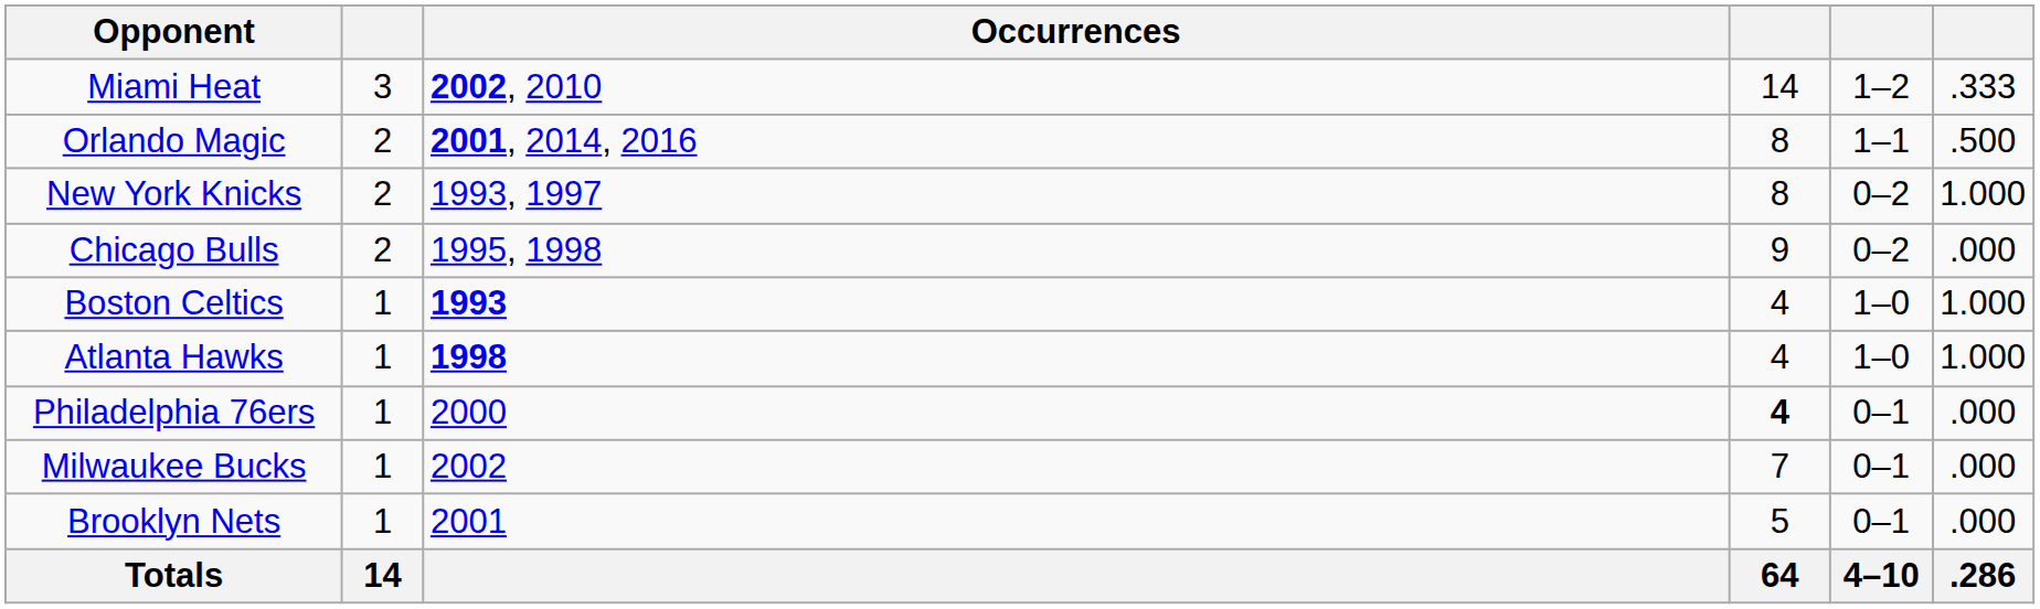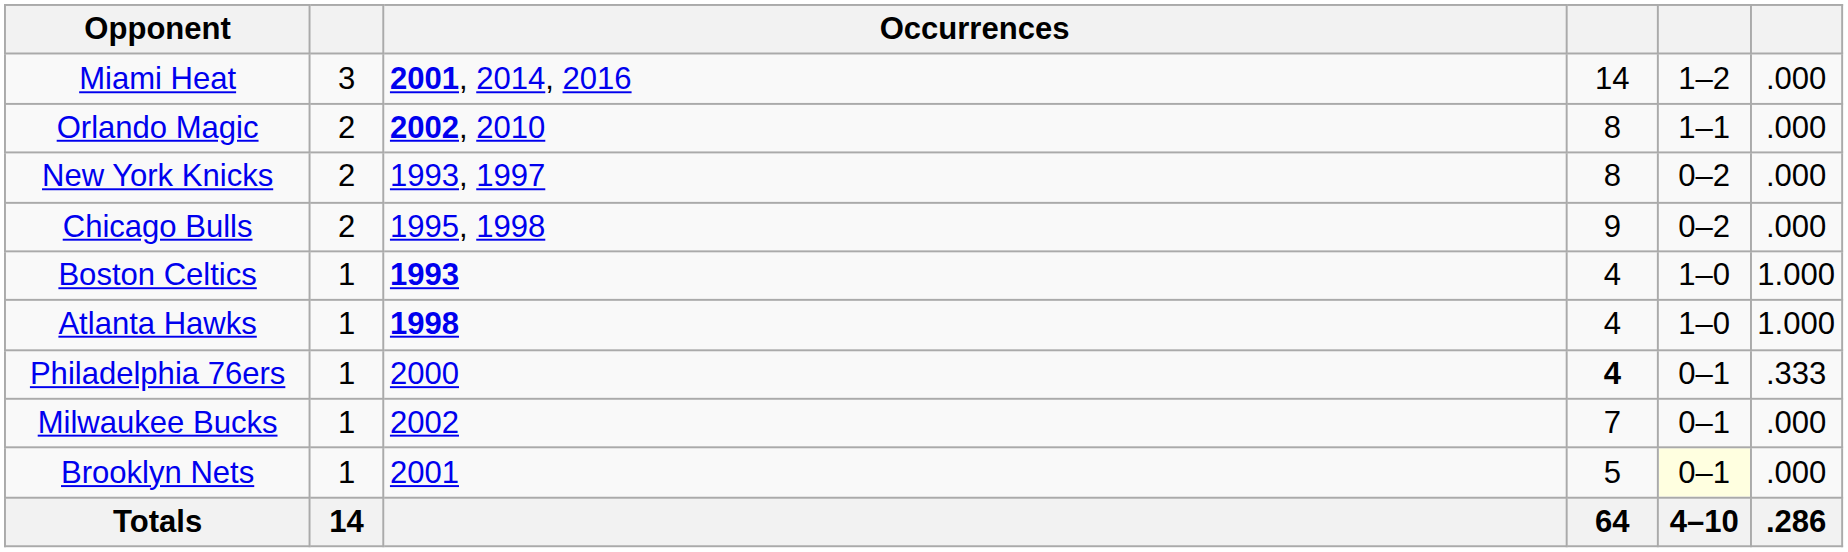 <table class="wikitable sortable" style="text-align: center; width: 75%;">
 <tr>
 <th width="150">Opponent</th>
 <th width="30"></th>
 <th>Occurrences</th>
 <th width="40"></th>
 <th width="40"></th>
 <th width="40"></th>
 </tr>
 <tr>
 <td><a href='#'>Miami Heat</a></td>
 <td>3</td>
-<td align=left><strong><a href='#'>2002</a></strong>, <a href='#'>2010</a></td>
+<td align=left><strong><a href='#'>2001</a></strong>, <a href='#'>2014</a>, <a href='#'>2016</a></td>
 <td>14</td>
 <td>1–2</td>
-<td>.333</td>
+<td>.000</td>
 </tr>
 <tr>
 <td><a href='#'>Orlando Magic</a></td>
 <td>2</td>
-<td align=left><strong><a href='#'>2001</a></strong>, <a href='#'>2014</a>, <a href='#'>2016</a></td>
+<td align=left><strong><a href='#'>2002</a></strong>, <a href='#'>2010</a></td>
 <td>8</td>
 <td>1–1</td>
-<td>.500</td>
+<td>.000</td>
 </tr>
 <tr>
 <td><a href='#'>New York Knicks</a></td>
 <td>2</td>
 <td align=left><a href='#'>1993</a>, <a href='#'>1997</a></td>
 <td>8</td>
 <td>0–2</td>
-<td>1.000</td>
+<td>.000</td>
 </tr>
 <tr>
 <td><a href='#'>Chicago Bulls</a></td>
 <td>2</td>
 <td align=left><a href='#'>1995</a>, <a href='#'>1998</a></td>
 <td>9</td>
 <td>0–2</td>
 <td>.000</td>
 </tr>
 <tr>
 <td><a href='#'>Boston Celtics</a></td>
 <td>1</td>
 <td align=left><strong><a href='#'>1993</a></strong></td>
 <td>4</td>
 <td>1–0</td>
 <td>1.000</td>
 </tr>
 <tr>
 <td><a href='#'>Atlanta Hawks</a></td>
 <td>1</td>
 <td align=left><strong><a href='#'>1998</a></strong></td>
 <td>4</td>
 <td>1–0</td>
 <td>1.000</td>
 </tr>
 <tr>
 <td><a href='#'>Philadelphia 76ers</a></td>
 <td>1</td>
 <td align=left><a href='#'>2000</a></td>
 <td><strong>4</strong></td>
 <td>0–1</td>
-<td>.000</td>
+<td>.333</td>
 </tr>
 <tr>
 <td><a href='#'>Milwaukee Bucks</a></td>
 <td>1</td>
 <td align=left><a href='#'>2002</a></td>
 <td>7</td>
 <td>0–1</td>
 <td>.000</td>
 </tr>
 <tr>
 <td><a href='#'>Brooklyn Nets</a></td>
 <td>1</td>
 <td align=left><a href='#'>2001</a></td>
 <td>5</td>
-<td>0–1</td>
+<td style="background: lightyellow;">0–1</td>
 <td>.000</td>
 </tr>
 <tr>
 <th width="150">Totals</th>
 <th width="30">14</th>
 <th></th>
 <th width="40">64</th>
 <th width="40">4–10</th>
 <th width="40">.286</th>
 </tr>
 </table>
